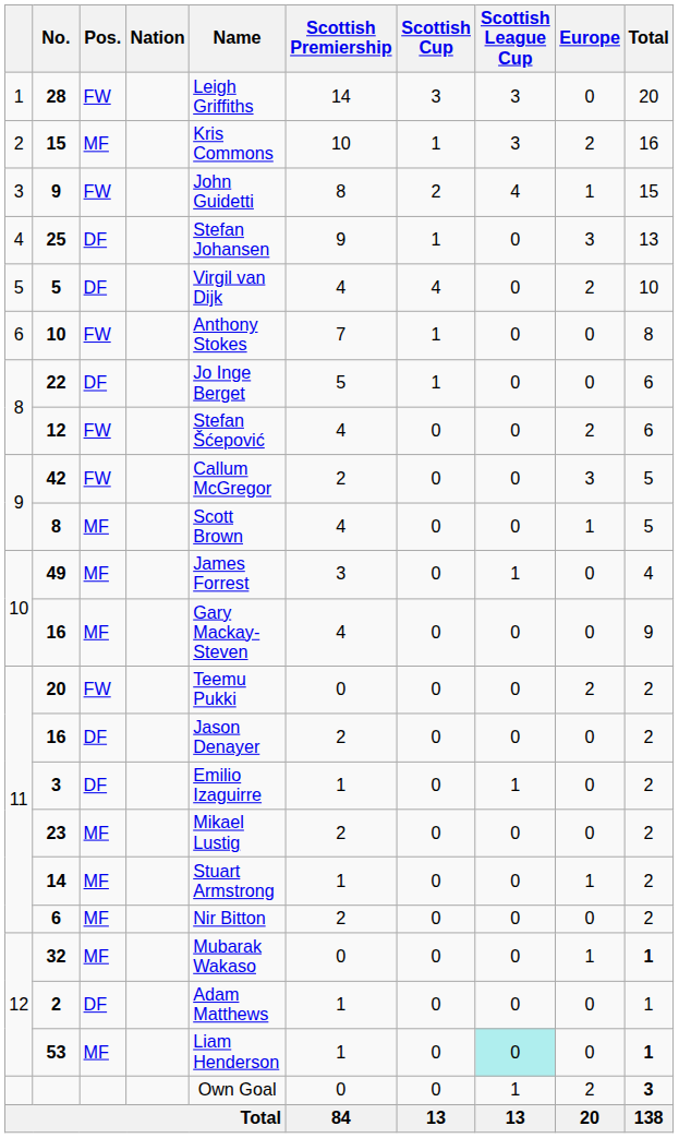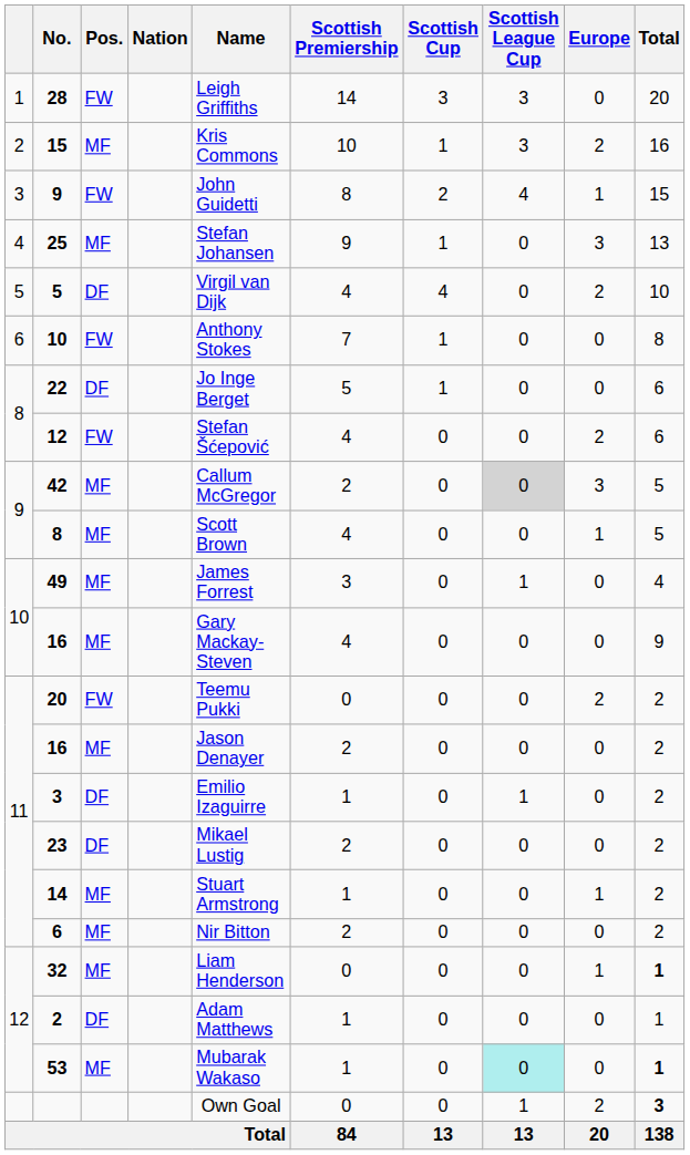 <table class="wikitable sortable">
 <tr>
 <th></th>
 <th width="7%">No.</th>
 <th width="7%">Pos.</th>
 <th width="7%">Nation</th>
 <th>Name</th>
 <th><a href='#'>Scottish Premiership</a></th>
 <th><a href='#'>Scottish Cup</a></th>
 <th><a href='#'>Scottish League Cup</a></th>
 <th><a href='#'>Europe</a></th>
 <th>Total</th>
 </tr>
 <tr>
 <td align=center rowspan=1>1</td>
 <td align=center><strong>28</strong></td>
 <td><a href='#'>FW</a></td>
 <td></td>
 <td><a href='#'>Leigh Griffiths</a></td>
 <td align=center>14</td>
 <td align=center>3</td>
 <td align=center>3</td>
 <td align=center>0</td>
 <td align=center>20</td>
 </tr>
 <tr>
 <td align=center rowspan=1>2</td>
 <td align=center><strong>15</strong></td>
 <td><a href='#'>MF</a></td>
 <td></td>
 <td><a href='#'>Kris Commons</a></td>
 <td align=center>10</td>
 <td align=center>1</td>
 <td align=center>3</td>
 <td align=center>2</td>
 <td align=center>16</td>
 </tr>
 <tr>
 <td align=center rowspan=1>3</td>
 <td align=center><strong>9</strong></td>
 <td><a href='#'>FW</a></td>
 <td></td>
 <td><a href='#'>John Guidetti</a></td>
 <td align=center>8</td>
 <td align=center>2</td>
 <td align=center>4</td>
 <td align=center>1</td>
 <td align=center>15</td>
 </tr>
 <tr>
 <td align=center rowspan=1>4</td>
 <td align=center><strong>25</strong></td>
-<td><a href='#'>DF</a></td>
+<td><a href='#'>MF</a></td>
 <td></td>
 <td><a href='#'>Stefan Johansen</a></td>
 <td align=center>9</td>
 <td align=center>1</td>
 <td align=center>0</td>
 <td align=center>3</td>
 <td align=center>13</td>
 </tr>
 <tr>
 <td align=center rowspan=1>5</td>
 <td align=center><strong>5</strong></td>
 <td><a href='#'>DF</a></td>
 <td></td>
 <td><a href='#'>Virgil van Dijk</a></td>
 <td align=center>4</td>
 <td align=center>4</td>
 <td align=center>0</td>
 <td align=center>2</td>
 <td align=center>10</td>
 </tr>
 <tr>
 <td align=center rowspan=1>6</td>
 <td align=center><strong>10</strong></td>
 <td><a href='#'>FW</a></td>
 <td></td>
 <td><a href='#'>Anthony Stokes</a></td>
 <td align=center>7</td>
 <td align=center>1</td>
 <td align=center>0</td>
 <td align=center>0</td>
 <td align=center>8</td>
 </tr>
 <tr>
 <td align=center rowspan=2>8</td>
 <td align=center><strong>22</strong></td>
 <td><a href='#'>DF</a></td>
 <td></td>
 <td><a href='#'>Jo Inge Berget</a></td>
 <td align=center>5</td>
 <td align=center>1</td>
 <td align=center>0</td>
 <td align=center>0</td>
 <td align=center>6</td>
 </tr>
 <tr>
 <td align=center><strong>12</strong></td>
 <td><a href='#'>FW</a></td>
 <td></td>
 <td><a href='#'>Stefan Šćepović</a></td>
 <td align=center>4</td>
 <td align=center>0</td>
 <td align=center>0</td>
 <td align=center>2</td>
 <td align=center>6</td>
 </tr>
 <tr>
 <td align=center rowspan=2>9</td>
 <td align=center><strong>42</strong></td>
-<td><a href='#'>FW</a></td>
+<td><a href='#'>MF</a></td>
 <td></td>
 <td><a href='#'>Callum McGregor</a></td>
 <td align=center>2</td>
 <td align=center>0</td>
-<td align=center>0</td>
+<td align=center style="background: lightgrey;">0</td>
 <td align=center>3</td>
 <td align=center>5</td>
 </tr>
 <tr>
 <td align=center><strong>8</strong></td>
 <td><a href='#'>MF</a></td>
 <td></td>
 <td><a href='#'>Scott Brown</a></td>
 <td align=center>4</td>
 <td align=center>0</td>
 <td align=center>0</td>
 <td align=center>1</td>
 <td align=center>5</td>
 </tr>
 <tr>
 <td align=center rowspan=2>10</td>
 <td align=center><strong>49</strong></td>
 <td><a href='#'>MF</a></td>
 <td></td>
 <td><a href='#'>James Forrest</a></td>
 <td align=center>3</td>
 <td align=center>0</td>
 <td align=center>1</td>
 <td align=center>0</td>
 <td align=center>4</td>
 </tr>
 <tr>
 <td align=center><strong>16</strong></td>
 <td><a href='#'>MF</a></td>
 <td></td>
 <td><a href='#'>Gary Mackay-Steven</a></td>
 <td align=center>4</td>
 <td align=center>0</td>
 <td align=center>0</td>
 <td align=center>0</td>
 <td align=center>9</td>
 </tr>
 <tr>
 <td align=center rowspan=6>11</td>
 <td align=center><strong>20</strong></td>
 <td><a href='#'>FW</a></td>
 <td></td>
 <td><a href='#'>Teemu Pukki</a></td>
 <td align=center>0</td>
 <td align=center>0</td>
 <td align=center>0</td>
 <td align=center>2</td>
 <td align=center>2</td>
 </tr>
 <tr>
 <td align=center><strong>16</strong></td>
-<td><a href='#'>DF</a></td>
+<td><a href='#'>MF</a></td>
 <td></td>
 <td><a href='#'>Jason Denayer</a></td>
 <td align=center>2</td>
 <td align=center>0</td>
 <td align=center>0</td>
 <td align=center>0</td>
 <td align=center>2</td>
 </tr>
 <tr>
 <td align=center><strong>3</strong></td>
 <td><a href='#'>DF</a></td>
 <td></td>
 <td><a href='#'>Emilio Izaguirre</a></td>
 <td align=center>1</td>
 <td align=center>0</td>
 <td align=center>1</td>
 <td align=center>0</td>
 <td align=center>2</td>
 </tr>
 <tr>
 <td align=center><strong>23</strong></td>
-<td><a href='#'>MF</a></td>
+<td><a href='#'>DF</a></td>
 <td></td>
 <td><a href='#'>Mikael Lustig</a></td>
 <td align=center>2</td>
 <td align=center>0</td>
 <td align=center>0</td>
 <td align=center>0</td>
 <td align=center>2</td>
 </tr>
 <tr>
 <td align=center><strong>14</strong></td>
 <td><a href='#'>MF</a></td>
 <td></td>
 <td><a href='#'>Stuart Armstrong</a></td>
 <td align=center>1</td>
 <td align=center>0</td>
 <td align=center>0</td>
 <td align=center>1</td>
 <td align=center>2</td>
 </tr>
 <tr>
 <td align=center><strong>6</strong></td>
 <td><a href='#'>MF</a></td>
 <td></td>
 <td><a href='#'>Nir Bitton</a></td>
 <td align=center>2</td>
 <td align=center>0</td>
 <td align=center>0</td>
 <td align=center>0</td>
 <td align=center>2</td>
 </tr>
 <tr>
 <td align=center rowspan=3>12</td>
 <td align=center><strong>32</strong></td>
 <td><a href='#'>MF</a></td>
 <td></td>
-<td><a href='#'>Mubarak Wakaso</a></td>
+<td><a href='#'>Liam Henderson</a></td>
 <td align=center>0</td>
 <td align=center>0</td>
 <td align=center>0</td>
 <td align=center>1</td>
 <td align=center><strong>1</strong></td>
 </tr>
 <tr>
 <td align=center><strong>2</strong></td>
 <td><a href='#'>DF</a></td>
 <td></td>
 <td><a href='#'>Adam Matthews</a></td>
 <td align=center>1</td>
 <td align=center>0</td>
 <td align=center>0</td>
 <td align=center>0</td>
 <td align=center>1</td>
 </tr>
 <tr>
 <td align=center><strong>53</strong></td>
 <td><a href='#'>MF</a></td>
 <td></td>
-<td><a href='#'>Liam Henderson</a></td>
+<td><a href='#'>Mubarak Wakaso</a></td>
 <td align=center>1</td>
 <td align=center>0</td>
 <td align=center style="background: paleturquoise;">0</td>
 <td align=center>0</td>
 <td align=center><strong>1</strong></td>
 </tr>
 <tr>
 <td align=center rowspan=1></td>
 <td align=center></td>
 <td align=center></td>
 <td align=center></td>
 <td align=center>Own Goal</td>
 <td align=center>0 </td>
 <td align=center>0 </td>
 <td align=center>1 </td>
 <td align=center>2 </td>
 <td align=center><strong>3</strong> </td>
 </tr>
 <tr bgcolor="#f1f1f1">
 <td colspan=5 align=right><strong>Total</strong></td>
 <td align=center><strong>84</strong></td>
 <td align=center><strong>13</strong></td>
 <td align=center><strong>13</strong></td>
 <td align=center><strong>20</strong></td>
 <td align=center><strong>138</strong></td>
 </tr>
 </table>
